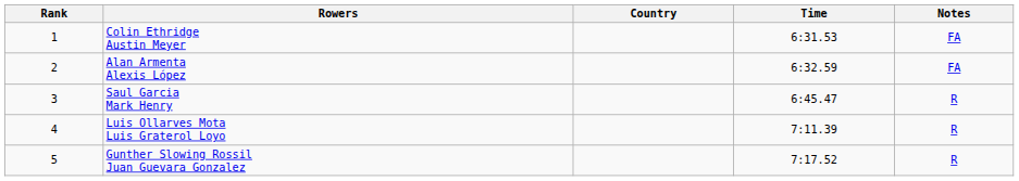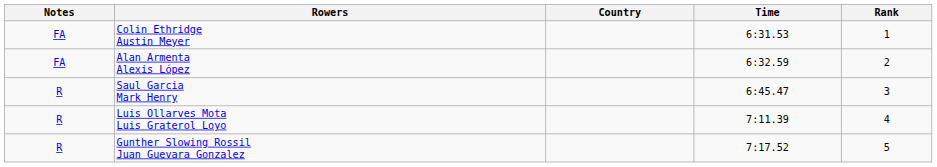 <table class="wikitable" width=60% style="text-align:center">
 <tr>
-<th>Rank</th>
+<th>Notes</th>
 <th>Rowers</th>
 <th>Country</th>
 <th>Time</th>
-<th>Notes</th>
+<th>Rank</th>
 </tr>
 <tr>
-<td>1</td>
+<td><a href='#'>FA</a></td>
 <td align=left><a href='#'>Colin Ethridge</a><br><a href='#'>Austin Meyer</a></td>
 <td align=left></td>
 <td>6:31.53</td>
-<td><a href='#'>FA</a></td>
+<td>1</td>
 </tr>
 <tr>
-<td>2</td>
+<td><a href='#'>FA</a></td>
 <td align=left><a href='#'>Alan Armenta</a><br><a href='#'>Alexis López</a></td>
 <td align=left></td>
 <td>6:32.59</td>
-<td><a href='#'>FA</a></td>
+<td>2</td>
 </tr>
 <tr>
-<td>3</td>
+<td><a href='#'>R</a></td>
 <td align=left><a href='#'>Saul Garcia</a><br><a href='#'>Mark Henry</a></td>
 <td align=left></td>
 <td>6:45.47</td>
-<td><a href='#'>R</a></td>
+<td>3</td>
 </tr>
 <tr>
-<td>4</td>
+<td><a href='#'>R</a></td>
 <td align=left><a href='#'>Luis Ollarves Mota</a><br><a href='#'>Luis Graterol Loyo</a></td>
 <td align=left></td>
 <td>7:11.39</td>
-<td><a href='#'>R</a></td>
+<td>4</td>
 </tr>
 <tr>
-<td>5</td>
+<td><a href='#'>R</a></td>
 <td align=left><a href='#'>Gunther Slowing Rossil</a><br><a href='#'>Juan Guevara Gonzalez</a></td>
 <td align=left></td>
 <td>7:17.52</td>
-<td><a href='#'>R</a></td>
+<td>5</td>
 </tr>
 </table>
